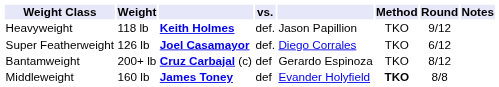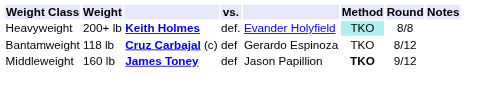 <table class="toccolours" style="font-size: 85%;">
 <tr>
 <th style="background:#e6e8fa; color:#000; text-align:center;">Weight Class</th>
 <th style="background:#e6e8fa; color:#000; text-align:center;">Weight</th>
 <th style="background:#e6e8fa; color:#000; text-align:center;"></th>
 <th style="background:#e6e8fa; color:#000; text-align:center;">vs.</th>
 <th style="background:#e6e8fa; color:#000; text-align:center;"></th>
 <th style="background:#e6e8fa; color:#000; text-align:center;">Method</th>
 <th style="background:#e6e8fa; color:#000; text-align:center;">Round</th>
 <th style="background:#e6e8fa; color:#000; text-align:center;">Notes</th>
 </tr>
 <tr>
 <td>Heavyweight</td>
-<td>118 lb</td>
+<td>200+ lb</td>
 <td><strong><a href='#'>Keith Holmes</a></strong></td>
 <td>def.</td>
-<td>Jason Papillion</td>
-<td align=center>TKO</td>
-<td align=center>9/12</td>
-</tr>
-<tr>
-<td>Super Featherweight</td>
-<td>126 lb</td>
-<td><strong><a href='#'>Joel Casamayor</a></strong></td>
-<td>def.</td>
-<td><a href='#'>Diego Corrales</a></td>
-<td align=center>TKO</td>
-<td align=center>6/12</td>
-<td></td>
+<td><a href='#'>Evander Holyfield</a></td>
+<td align=center style="background: paleturquoise;">TKO</td>
+<td align=center>8/8</td>
 </tr>
 <tr>
 <td>Bantamweight</td>
-<td>200+ lb</td>
+<td>118 lb</td>
 <td><strong><a href='#'>Cruz Carbajal</a></strong> (c)</td>
 <td>def</td>
 <td>Gerardo Espinoza</td>
 <td align=center>TKO</td>
 <td align=center>8/12</td>
 <td></td>
 </tr>
 <tr>
 <td>Middleweight</td>
 <td>160 lb</td>
 <td><strong><a href='#'>James Toney</a></strong></td>
 <td>def</td>
-<td><a href='#'>Evander Holyfield</a></td>
+<td>Jason Papillion</td>
 <td align=center><strong>TKO</strong></td>
-<td align=center>8/8</td>
+<td align=center>9/12</td>
 </tr>
 </table>
